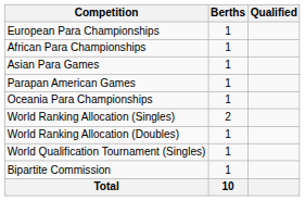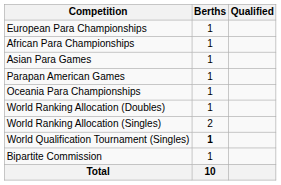 <table class="wikitable">
 <tr>
 <th>Competition</th>
 <th>Berths</th>
 <th>Qualified</th>
 </tr>
 <tr>
 <td>European Para Championships</td>
 <td align=center>1</td>
 <td></td>
 </tr>
 <tr>
 <td>African Para Championships</td>
 <td align=center>1</td>
 <td></td>
 </tr>
 <tr>
 <td>Asian Para Games</td>
 <td align=center>1</td>
 <td></td>
 </tr>
 <tr>
 <td>Parapan American Games</td>
 <td align=center>1</td>
 <td></td>
 </tr>
 <tr>
 <td>Oceania Para Championships</td>
 <td align=center>1</td>
 <td></td>
 </tr>
 <tr>
+<td>World Ranking Allocation (Doubles)</td>
+<td align=center>1</td>
+<td></td>
+</tr>
+<tr>
 <td>World Ranking Allocation (Singles)</td>
 <td align=center>2</td>
 <td><br></td>
 </tr>
 <tr>
-<td>World Ranking Allocation (Doubles)</td>
-<td align=center>1</td>
-<td></td>
-</tr>
-<tr>
 <td>World Qualification Tournament (Singles)</td>
-<td align=center>1</td>
+<td align=center><strong>1</strong></td>
 <td></td>
 </tr>
 <tr>
 <td>Bipartite Commission</td>
 <td align=center>1</td>
 <td></td>
 </tr>
 <tr>
 <th>Total</th>
 <th align="center">10</th>
 <th></th>
 </tr>
 </table>
